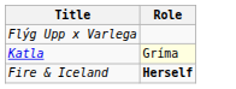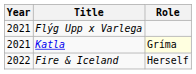 <table class="wikitable">
 <tr>
+<th>Year</th>
 <th>Title</th>
 <th>Role</th>
 </tr>
 <tr>
+<td>2021</td>
 <td><em>Flýg Upp x Varlega</em></td>
 <td></td>
 </tr>
 <tr>
+<td>2021</td>
 <td><a href='#'><em>Katla</em></a></td>
 <td style="background: lightyellow;">Gríma</td>
 </tr>
 <tr>
+<td>2022</td>
 <td><em>Fire & Iceland</em></td>
-<td><strong>Herself</strong></td>
+<td>Herself</td>
 </tr>
 </table>
